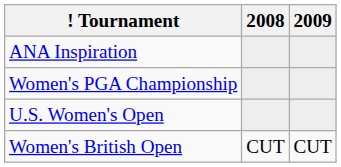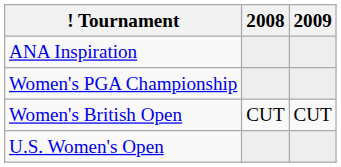 <table class="wikitable" style="font-size:95%;text-align:center;">
 <tr>
 <th>! Tournament</th>
 <th>2008</th>
 <th>2009</th>
 </tr>
 <tr>
 <td align=left><a href='#'>ANA Inspiration</a></td>
 <td style="background:#eeeeee;"></td>
 <td style="background:#eeeeee;"></td>
 </tr>
 <tr>
 <td align=left><a href='#'>Women's PGA Championship</a></td>
 <td style="background:#eeeeee;"></td>
 <td style="background:#eeeeee;"></td>
 </tr>
 <tr>
+<td align=left><a href='#'>Women's British Open</a></td>
+<td>CUT</td>
+<td>CUT</td>
+</tr>
+<tr>
 <td align=left><a href='#'>U.S. Women's Open</a></td>
 <td style="background:#eeeeee;"></td>
 <td style="background:#eeeeee;"></td>
 </tr>
-<tr>
-<td align=left><a href='#'>Women's British Open</a></td>
-<td>CUT</td>
-<td>CUT</td>
-</tr>
 </table>
